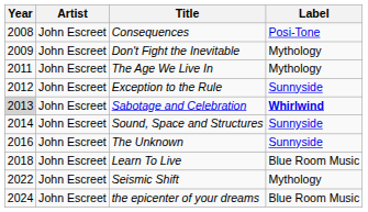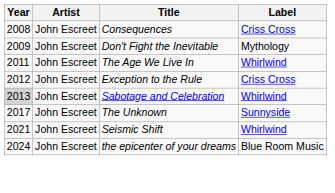 <table class="wikitable">
 <tr>
 <th>Year</th>
 <th>Artist</th>
 <th>Title</th>
 <th>Label</th>
 </tr>
 <tr>
 <td>2008</td>
 <td>John Escreet</td>
 <td><em>Consequences </em></td>
-<td><a href='#'>Posi-Tone</a></td>
+<td><a href='#'>Criss Cross</a></td>
 </tr>
 <tr>
 <td>2009</td>
 <td>John Escreet</td>
 <td><em>Don't Fight the Inevitable</em></td>
 <td>Mythology</td>
 </tr>
 <tr>
 <td>2011</td>
 <td>John Escreet</td>
 <td><em>The Age We Live In</em></td>
-<td>Mythology</td>
+<td><a href='#'>Whirlwind</a></td>
 </tr>
 <tr>
 <td>2012</td>
 <td>John Escreet</td>
 <td><em>Exception to the Rule</em></td>
-<td><a href='#'>Sunnyside</a></td>
+<td><a href='#'>Criss Cross</a></td>
 </tr>
 <tr>
 <td style="background: lightgrey;">2013</td>
 <td>John Escreet</td>
 <td><em><a href='#'>Sabotage and Celebration</a></em></td>
-<td><strong><a href='#'>Whirlwind</a></strong></td>
+<td><a href='#'>Whirlwind</a></td>
 </tr>
 <tr>
-<td>2014</td>
-<td>John Escreet</td>
-<td><em>Sound, Space and Structures</em></td>
-<td><a href='#'>Sunnyside</a></td>
-</tr>
-<tr>
-<td>2016</td>
+<td>2017</td>
 <td>John Escreet</td>
 <td><em>The Unknown</em></td>
 <td><a href='#'>Sunnyside</a></td>
 </tr>
 <tr>
-<td>2018</td>
-<td>John Escreet</td>
-<td><em>Learn To Live</em></td>
-<td>Blue Room Music</td>
-</tr>
-<tr>
-<td>2022</td>
+<td>2021</td>
 <td>John Escreet</td>
 <td><em>Seismic Shift</em></td>
-<td>Mythology</td>
+<td><a href='#'>Whirlwind</a></td>
 </tr>
 <tr>
 <td>2024</td>
 <td>John Escreet</td>
 <td><em>the epicenter of your dreams</em></td>
 <td>Blue Room Music</td>
 </tr>
 </table>
